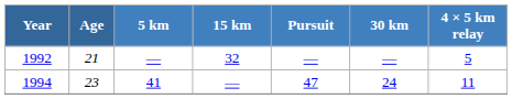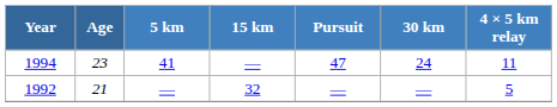 <table class="wikitable" style="font-size:95%; text-align:center; border:grey solid 1px; border-collapse:collapse; background:#ffffff;">
 <tr>
 <th style="background-color:#369; color:white; width:60px;"> Year </th>
 <th style="background-color:#369; color:white; width:40px;"> Age </th>
 <th style="background-color:#4180be; color:white; width:75px;"> 5 km </th>
 <th style="background-color:#4180be; color:white; width:75px;"> 15 km </th>
 <th style="background-color:#4180be; color:white; width:75px;"> Pursuit </th>
 <th style="background-color:#4180be; color:white; width:75px;"> 30 km </th>
 <th style="background-color:#4180be; color:white; width:75px;"> 4 × 5 km <br> relay </th>
 </tr>
 <tr>
+<td><a href='#'>1994</a></td>
+<td><em>23</em></td>
+<td><a href='#'>41</a></td>
+<td><a href='#'>—</a></td>
+<td><a href='#'>47</a></td>
+<td><a href='#'>24</a></td>
+<td><a href='#'>11</a></td>
+</tr>
+<tr>
 <td><a href='#'>1992</a></td>
 <td><em>21</em></td>
 <td><a href='#'>—</a></td>
 <td><a href='#'>32</a></td>
 <td><a href='#'>—</a></td>
 <td><a href='#'>—</a></td>
 <td><a href='#'>5</a></td>
 </tr>
 <tr>
-<td><a href='#'>1994</a></td>
-<td><em>23</em></td>
-<td><a href='#'>41</a></td>
-<td><a href='#'>—</a></td>
-<td><a href='#'>47</a></td>
-<td><a href='#'>24</a></td>
-<td><a href='#'>11</a></td>
-</tr>
-<tr>
 </tr>
 </table>
